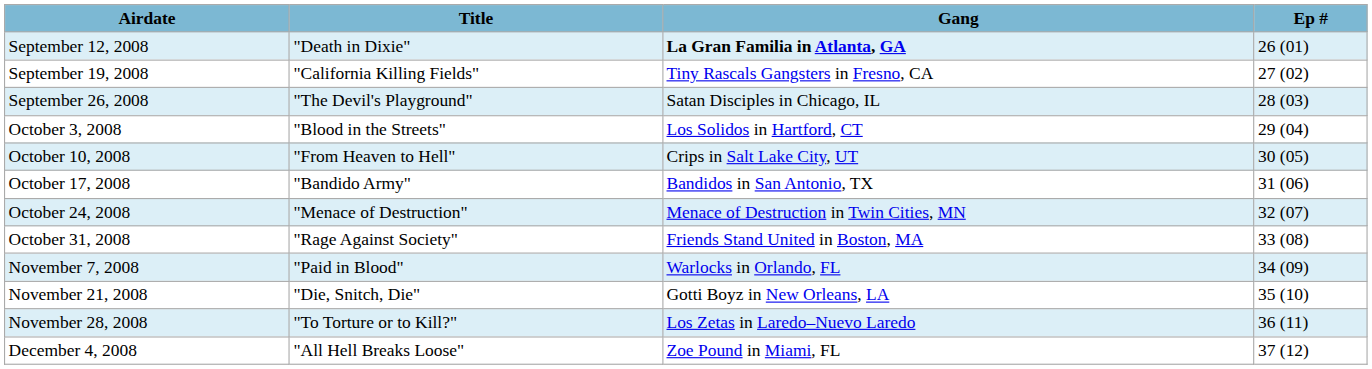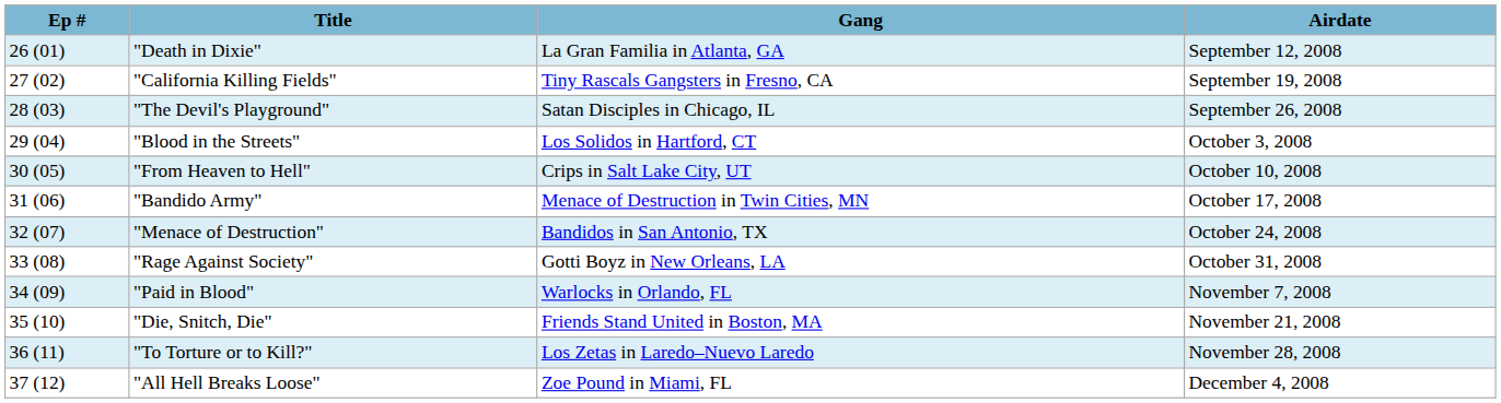 <table class="wikitable" width=99%>
 <tr>
-<th style="background-color: #7CB8D3">Airdate</th>
+<th style="background-color: #7CB8D3">Ep #</th>
 <th style="background-color: #7CB8D3">Title</th>
 <th style="background-color: #7CB8D3">Gang</th>
-<th style="background-color: #7CB8D3">Ep #</th>
+<th style="background-color: #7CB8D3">Airdate</th>
 </tr>
 <tr style="background-color: #DCEFF7;" |>
+<td>26 (01)</td>
+<td>"Death in Dixie"</td>
+<td>La Gran Familia in <a href='#'>Atlanta</a>, <a href='#'>GA</a></td>
 <td>September 12, 2008</td>
-<td>"Death in Dixie"</td>
-<td><strong>La Gran Familia in <a href='#'>Atlanta</a>, <a href='#'>GA</a></strong></td>
-<td>26 (01)</td>
 </tr>
 <tr style="background-color: #FFFFFF;" |>
-<td>September 19, 2008</td>
+<td>27 (02)</td>
 <td>"California Killing Fields"</td>
 <td><a href='#'>Tiny Rascals Gangsters</a> in <a href='#'>Fresno</a>, CA</td>
-<td>27 (02)</td>
+<td>September 19, 2008</td>
 </tr>
 <tr style="background-color: #DCEFF7;" |>
-<td>September 26, 2008</td>
+<td>28 (03)</td>
 <td>"The Devil's Playground"</td>
 <td>Satan Disciples in Chicago, IL</td>
-<td>28 (03)</td>
+<td>September 26, 2008</td>
 </tr>
 <tr style="background-color: #FFFFFF;" |>
-<td>October 3, 2008</td>
+<td>29 (04)</td>
 <td>"Blood in the Streets"</td>
 <td><a href='#'>Los Solidos</a> in <a href='#'>Hartford</a>, <a href='#'>CT</a></td>
-<td>29 (04)</td>
+<td>October 3, 2008</td>
 </tr>
 <tr style="background-color: #DCEFF7;" |>
-<td>October 10, 2008</td>
+<td>30 (05)</td>
 <td>"From Heaven to Hell"</td>
 <td>Crips in <a href='#'>Salt Lake City</a>, <a href='#'>UT</a></td>
-<td>30 (05)</td>
+<td>October 10, 2008</td>
 </tr>
 <tr style="background-color: #FFFFFF;" |>
+<td>31 (06)</td>
+<td>"Bandido Army"</td>
+<td><a href='#'>Menace of Destruction</a> in <a href='#'>Twin Cities</a>, <a href='#'>MN</a></td>
 <td>October 17, 2008</td>
-<td>"Bandido Army"</td>
-<td><a href='#'>Bandidos</a> in <a href='#'>San Antonio</a>, TX</td>
-<td>31 (06)</td>
 </tr>
 <tr style="background-color: #DCEFF7;" |>
+<td>32 (07)</td>
+<td>"Menace of Destruction"</td>
+<td><a href='#'>Bandidos</a> in <a href='#'>San Antonio</a>, TX</td>
 <td>October 24, 2008</td>
-<td>"Menace of Destruction"</td>
-<td><a href='#'>Menace of Destruction</a> in <a href='#'>Twin Cities</a>, <a href='#'>MN</a></td>
-<td>32 (07)</td>
 </tr>
 <tr style="background-color: #FFFFFF;" |>
+<td>33 (08)</td>
+<td>"Rage Against Society"</td>
+<td>Gotti Boyz in <a href='#'>New Orleans</a>, <a href='#'>LA</a></td>
 <td>October 31, 2008</td>
-<td>"Rage Against Society"</td>
-<td><a href='#'>Friends Stand United</a> in <a href='#'>Boston</a>, <a href='#'>MA</a></td>
-<td>33 (08)</td>
 </tr>
 <tr style="background-color: #DCEFF7;" |>
-<td>November 7, 2008</td>
+<td>34 (09)</td>
 <td>"Paid in Blood"</td>
 <td><a href='#'>Warlocks</a> in <a href='#'>Orlando</a>, <a href='#'>FL</a></td>
-<td>34 (09)</td>
+<td>November 7, 2008</td>
 </tr>
 <tr style="background-color: #FFFFFF;" |>
+<td>35 (10)</td>
+<td>"Die, Snitch, Die"</td>
+<td><a href='#'>Friends Stand United</a> in <a href='#'>Boston</a>, <a href='#'>MA</a></td>
 <td>November 21, 2008</td>
-<td>"Die, Snitch, Die"</td>
-<td>Gotti Boyz in <a href='#'>New Orleans</a>, <a href='#'>LA</a></td>
-<td>35 (10)</td>
 </tr>
 <tr style="background-color: #DCEFF7;" |>
-<td>November 28, 2008</td>
+<td>36 (11)</td>
 <td>"To Torture or to Kill?"</td>
 <td><a href='#'>Los Zetas</a> in <a href='#'>Laredo–Nuevo Laredo</a></td>
-<td>36 (11)</td>
+<td>November 28, 2008</td>
 </tr>
 <tr style="background-color: #FFFFFF;" |>
-<td>December 4, 2008</td>
+<td>37 (12)</td>
 <td>"All Hell Breaks Loose"</td>
 <td><a href='#'>Zoe Pound</a> in <a href='#'>Miami</a>, FL</td>
-<td>37 (12)</td>
+<td>December 4, 2008</td>
 </tr>
 </table>
